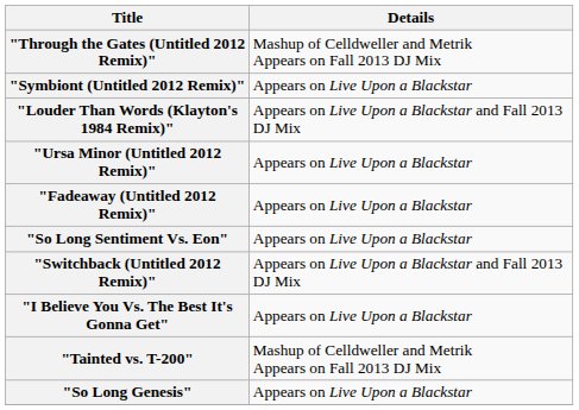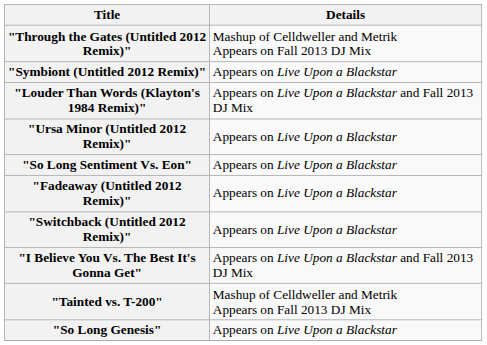 <table class="wikitable plainrowheaders">
 <tr>
 <th style=width:15em;>Title</th>
 <th style=width:20em;>Details</th>
 </tr>
 <tr>
 <th scope="row">"Through the Gates (Untitled 2012 Remix)"</th>
 <td>Mashup of Celldweller and Metrik<br>Appears on Fall 2013 DJ Mix</td>
 </tr>
 <tr>
 <th scope="row">"Symbiont (Untitled 2012 Remix)"</th>
 <td>Appears on <em>Live Upon a Blackstar</em></td>
 </tr>
 <tr>
 <th scope="row">"Louder Than Words (Klayton's 1984 Remix)"</th>
 <td>Appears on <em>Live Upon a Blackstar</em> and Fall 2013 DJ Mix</td>
 </tr>
 <tr>
 <th scope="row">"Ursa Minor (Untitled 2012 Remix)"</th>
 <td>Appears on <em>Live Upon a Blackstar</em></td>
 </tr>
 <tr>
+<th scope="row">"So Long Sentiment Vs. Eon"</th>
+<td>Appears on <em>Live Upon a Blackstar</em></td>
+</tr>
+<tr>
 <th scope="row">"Fadeaway (Untitled 2012 Remix)"</th>
 <td>Appears on <em>Live Upon a Blackstar</em></td>
 </tr>
 <tr>
-<th scope="row">"So Long Sentiment Vs. Eon"</th>
+<th scope="row">"Switchback (Untitled 2012 Remix)"</th>
 <td>Appears on <em>Live Upon a Blackstar</em></td>
 </tr>
 <tr>
-<th scope="row">"Switchback (Untitled 2012 Remix)"</th>
+<th scope="row">"I Believe You Vs. The Best It's Gonna Get"</th>
 <td>Appears on <em>Live Upon a Blackstar</em> and Fall 2013 DJ Mix</td>
-</tr>
-<tr>
-<th scope="row">"I Believe You Vs. The Best It's Gonna Get"</th>
-<td>Appears on <em>Live Upon a Blackstar</em></td>
 </tr>
 <tr>
 <th scope="row">"Tainted vs. T-200"</th>
 <td>Mashup of Celldweller and Metrik<br>Appears on Fall 2013 DJ Mix</td>
 </tr>
 <tr>
 <th scope="row">"So Long Genesis"</th>
 <td>Appears on <em>Live Upon a Blackstar</em></td>
 </tr>
 <tr>
 </tr>
 </table>
